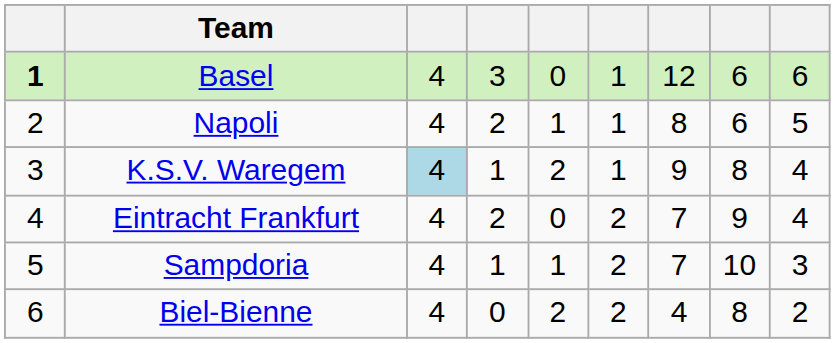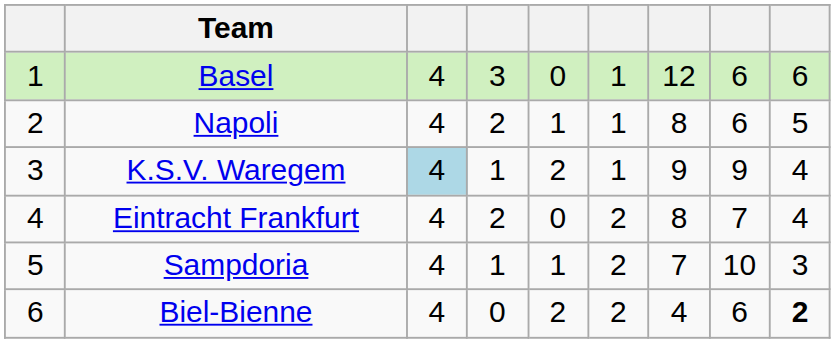 <table class="wikitable" style="text-align: center;">
 <tr>
 <th width="25"></th>
 <th width="175">Team</th>
 <th width="25"></th>
 <th width="25"></th>
 <th width="25"></th>
 <th width="25"></th>
 <th width="25"></th>
 <th width="25"></th>
 <th width="25"></th>
 </tr>
 <tr style="background: #D0F0C0">
-<td><strong>1</strong></td>
+<td>1</td>
 <td><a href='#'>Basel</a></td>
 <td>4</td>
 <td>3</td>
 <td>0</td>
 <td>1</td>
 <td>12</td>
 <td>6</td>
 <td>6</td>
 </tr>
 <tr>
 <td>2</td>
 <td><a href='#'>Napoli</a></td>
 <td>4</td>
 <td>2</td>
 <td>1</td>
 <td>1</td>
 <td>8</td>
 <td>6</td>
 <td>5</td>
 </tr>
 <tr>
 <td>3</td>
 <td><a href='#'>K.S.V. Waregem</a></td>
 <td style="background: lightblue;">4</td>
 <td>1</td>
 <td>2</td>
 <td>1</td>
 <td>9</td>
-<td>8</td>
+<td>9</td>
 <td>4</td>
 </tr>
 <tr>
 <td>4</td>
 <td><a href='#'>Eintracht Frankfurt</a></td>
 <td>4</td>
 <td>2</td>
 <td>0</td>
 <td>2</td>
+<td>8</td>
 <td>7</td>
-<td>9</td>
 <td>4</td>
 </tr>
 <tr>
 <td>5</td>
 <td><a href='#'>Sampdoria</a></td>
 <td>4</td>
 <td>1</td>
 <td>1</td>
 <td>2</td>
 <td>7</td>
 <td>10</td>
 <td>3</td>
 </tr>
 <tr>
 <td>6</td>
 <td><a href='#'>Biel-Bienne</a></td>
 <td>4</td>
 <td>0</td>
 <td>2</td>
 <td>2</td>
 <td>4</td>
-<td>8</td>
-<td>2</td>
+<td>6</td>
+<td><strong>2</strong></td>
 </tr>
 </table>
